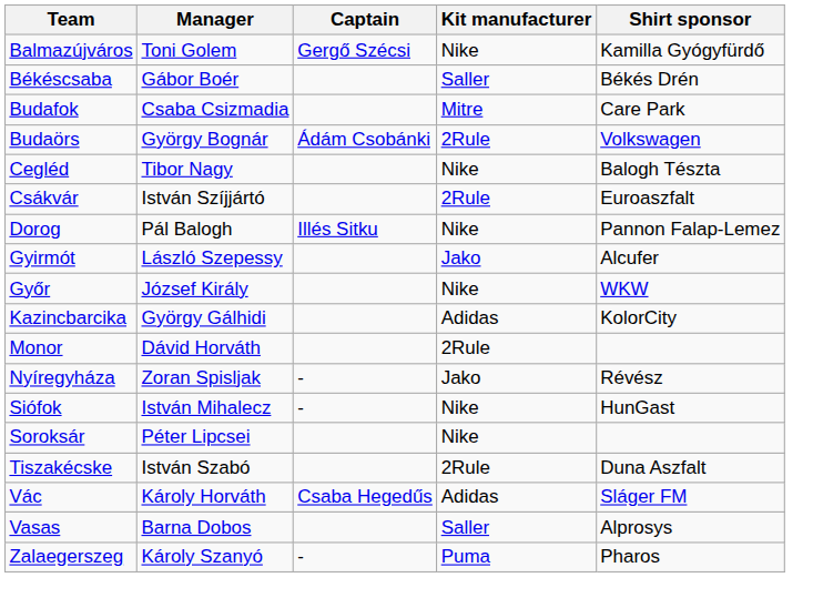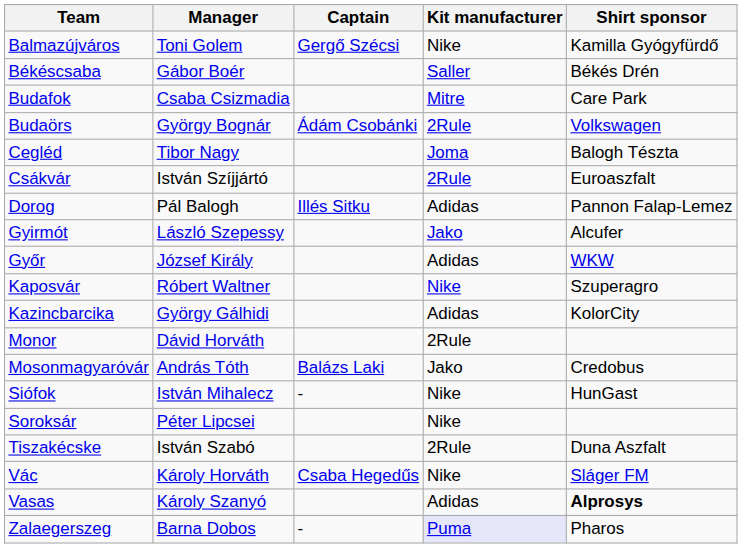 <table class="wikitable sortable">
 <tr>
 <th>Team</th>
 <th>Manager</th>
 <th>Captain</th>
 <th>Kit manufacturer</th>
 <th>Shirt sponsor</th>
 </tr>
 <tr>
 <td><a href='#'>Balmazújváros</a></td>
 <td> <a href='#'>Toni Golem</a></td>
 <td> <a href='#'>Gergő Szécsi</a></td>
 <td>Nike</td>
 <td>Kamilla Gyógyfürdő</td>
 </tr>
 <tr>
 <td><a href='#'>Békéscsaba</a></td>
 <td> <a href='#'>Gábor Boér</a></td>
 <td></td>
 <td><a href='#'>Saller</a></td>
 <td>Békés Drén</td>
 </tr>
 <tr>
 <td><a href='#'>Budafok</a></td>
 <td> <a href='#'>Csaba Csizmadia</a></td>
 <td></td>
 <td><a href='#'>Mitre</a></td>
 <td>Care Park</td>
 </tr>
 <tr>
 <td><a href='#'>Budaörs</a></td>
 <td> <a href='#'>György Bognár</a></td>
 <td> <a href='#'>Ádám Csobánki</a></td>
 <td><a href='#'>2Rule</a></td>
 <td><a href='#'>Volkswagen</a></td>
 </tr>
 <tr>
 <td><a href='#'>Cegléd</a></td>
 <td> <a href='#'>Tibor Nagy</a></td>
 <td></td>
-<td>Nike</td>
+<td><a href='#'>Joma</a></td>
 <td>Balogh Tészta</td>
 </tr>
 <tr>
 <td><a href='#'>Csákvár</a></td>
 <td> István Szíjjártó</td>
 <td></td>
 <td><a href='#'>2Rule</a></td>
 <td>Euroaszfalt</td>
 </tr>
 <tr>
 <td><a href='#'>Dorog</a></td>
 <td> Pál Balogh</td>
 <td> <a href='#'>Illés Sitku</a></td>
-<td>Nike</td>
+<td>Adidas</td>
 <td>Pannon Falap-Lemez</td>
 </tr>
 <tr>
 <td><a href='#'>Gyirmót</a></td>
 <td> <a href='#'>László Szepessy</a></td>
 <td></td>
 <td><a href='#'>Jako</a></td>
 <td>Alcufer</td>
 </tr>
 <tr>
 <td><a href='#'>Győr</a></td>
 <td> <a href='#'>József Király</a></td>
 <td></td>
-<td>Nike</td>
+<td>Adidas</td>
 <td><a href='#'>WKW</a></td>
+</tr>
+<tr>
+<td><a href='#'>Kaposvár</a></td>
+<td> <a href='#'>Róbert Waltner</a></td>
+<td></td>
+<td><a href='#'>Nike</a></td>
+<td>Szuperagro</td>
 </tr>
 <tr>
 <td><a href='#'>Kazincbarcika</a></td>
 <td> <a href='#'>György Gálhidi</a></td>
 <td></td>
 <td>Adidas</td>
 <td>KolorCity</td>
 </tr>
 <tr>
 <td><a href='#'>Monor</a></td>
 <td> <a href='#'>Dávid Horváth</a></td>
 <td></td>
 <td>2Rule</td>
 <td></td>
 </tr>
 <tr>
-<td><a href='#'>Nyíregyháza</a></td>
-<td> <a href='#'>Zoran Spisljak</a></td>
-<td> -</td>
+<td><a href='#'>Mosonmagyaróvár</a></td>
+<td> <a href='#'>András Tóth</a></td>
+<td> <a href='#'>Balázs Laki</a></td>
 <td>Jako</td>
-<td>Révész</td>
+<td>Credobus</td>
 </tr>
 <tr>
 <td><a href='#'>Siófok</a></td>
 <td> <a href='#'>István Mihalecz</a></td>
 <td> -</td>
 <td>Nike</td>
 <td>HunGast</td>
 </tr>
 <tr>
 <td><a href='#'>Soroksár</a></td>
 <td> <a href='#'>Péter Lipcsei</a></td>
 <td></td>
 <td>Nike</td>
 <td></td>
 </tr>
 <tr>
 <td><a href='#'>Tiszakécske</a></td>
 <td> István Szabó</td>
 <td></td>
 <td>2Rule</td>
 <td>Duna Aszfalt</td>
 </tr>
 <tr>
 <td><a href='#'>Vác</a></td>
 <td> <a href='#'>Károly Horváth</a></td>
 <td> <a href='#'>Csaba Hegedűs</a></td>
-<td>Adidas</td>
+<td>Nike</td>
 <td><a href='#'>Sláger FM</a></td>
 </tr>
 <tr>
 <td><a href='#'>Vasas</a></td>
-<td> <a href='#'>Barna Dobos</a></td>
+<td> <a href='#'>Károly Szanyó</a></td>
 <td></td>
-<td><a href='#'>Saller</a></td>
-<td>Alprosys</td>
+<td>Adidas</td>
+<td><strong>Alprosys</strong></td>
 </tr>
 <tr>
 <td><a href='#'>Zalaegerszeg</a></td>
-<td> <a href='#'>Károly Szanyó</a></td>
+<td> <a href='#'>Barna Dobos</a></td>
 <td> -</td>
-<td><a href='#'>Puma</a></td>
+<td style="background: lavender;"><a href='#'>Puma</a></td>
 <td>Pharos</td>
 </tr>
 </table>
